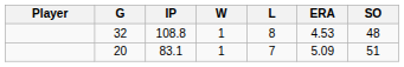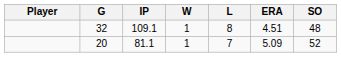 <table class="wikitable sortable">
 <tr>
 <th bgcolor="#DDDDFF" width="16%">Player</th>
 <th bgcolor="#DDDDFF" width="9%">G</th>
 <th bgcolor="#DDDDFF" width="9%">IP</th>
 <th bgcolor="#DDDDFF" width="9%">W</th>
 <th bgcolor="#DDDDFF" width="9%">L</th>
 <th bgcolor="#DDDDFF" width="9%">ERA</th>
 <th bgcolor="#DDDDFF" width="9%">SO</th>
 </tr>
 <tr align="center">
 <td></td>
 <td>32</td>
-<td>108.8</td>
+<td>109.1</td>
 <td>1</td>
 <td>8</td>
-<td>4.53</td>
+<td>4.51</td>
 <td>48</td>
 </tr>
 <tr align="center">
 <td></td>
 <td>20</td>
-<td>83.1</td>
+<td>81.1</td>
 <td>1</td>
 <td>7</td>
 <td>5.09</td>
-<td>51</td>
+<td>52</td>
 </tr>
 </table>
